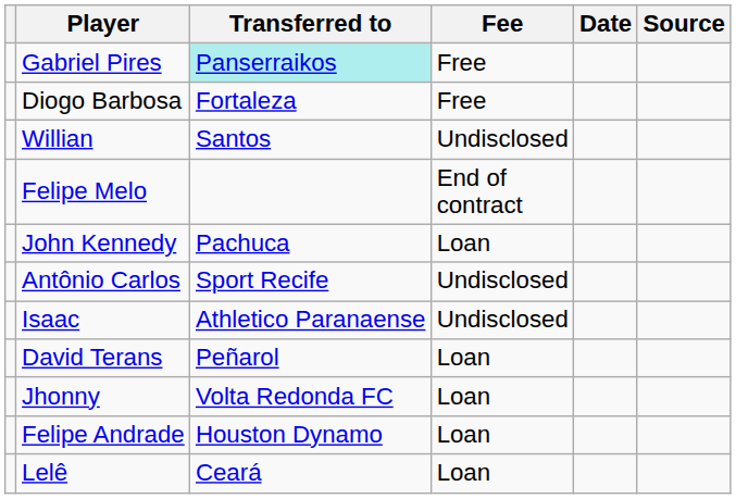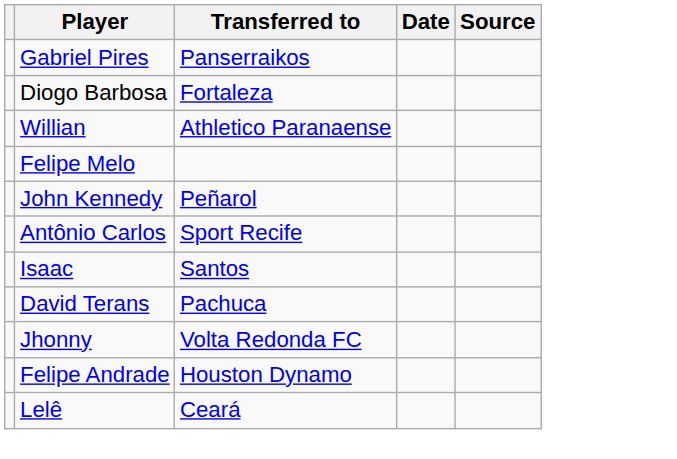 <table class="wikitable plainrowheaders sortable">
 <tr>
 <th></th>
 <th scope="col">Player</th>
 <th>Transferred to</th>
-<th style="width: 80px;">Fee</th>
 <th scope="col">Date</th>
 <th scope="col">Source</th>
 </tr>
 <tr>
 <td align="center"></td>
 <td> <a href='#'>Gabriel Pires</a></td>
-<td style="background: paleturquoise;"> <a href='#'>Panserraikos</a></td>
-<td>Free</td>
+<td> <a href='#'>Panserraikos</a></td>
 <td></td>
 <td></td>
 </tr>
 <tr>
 <td align="center"></td>
 <td> Diogo Barbosa</td>
 <td> <a href='#'>Fortaleza</a></td>
-<td>Free</td>
 <td></td>
 <td></td>
 </tr>
 <tr>
 <td align="center"></td>
 <td> <a href='#'>Willian</a></td>
-<td> <a href='#'>Santos</a></td>
-<td>Undisclosed</td>
+<td> <a href='#'>Athletico Paranaense</a></td>
 <td></td>
 <td></td>
 </tr>
 <tr>
 <td align="center"></td>
 <td> <a href='#'>Felipe Melo</a></td>
 <td></td>
-<td>End of contract</td>
 <td></td>
 <td></td>
 </tr>
 <tr>
 <td align="center"></td>
 <td> <a href='#'>John Kennedy</a></td>
-<td> <a href='#'>Pachuca</a></td>
-<td>Loan</td>
+<td> <a href='#'>Peñarol</a></td>
 <td></td>
 <td></td>
 </tr>
 <tr>
 <td align="center"></td>
 <td> <a href='#'>Antônio Carlos</a></td>
 <td> <a href='#'>Sport Recife</a></td>
-<td>Undisclosed</td>
 <td></td>
 <td></td>
 </tr>
 <tr>
 <td align="center"></td>
 <td> <a href='#'>Isaac</a></td>
-<td> <a href='#'>Athletico Paranaense</a></td>
-<td>Undisclosed</td>
+<td> <a href='#'>Santos</a></td>
 <td></td>
 <td></td>
 </tr>
 <tr>
 <td align="center"></td>
 <td> <a href='#'>David Terans</a></td>
-<td> <a href='#'>Peñarol</a></td>
-<td>Loan</td>
+<td> <a href='#'>Pachuca</a></td>
 <td></td>
 <td></td>
 </tr>
 <tr>
 <td align="center"></td>
 <td> <a href='#'>Jhonny</a></td>
 <td> <a href='#'>Volta Redonda FC</a></td>
-<td>Loan</td>
 <td></td>
 <td></td>
 </tr>
 <tr>
 <td align="center"></td>
 <td> <a href='#'>Felipe Andrade</a></td>
 <td> <a href='#'>Houston Dynamo</a></td>
-<td>Loan</td>
 <td></td>
 <td></td>
 </tr>
 <tr>
 <td align="center"></td>
 <td> <a href='#'>Lelê</a></td>
 <td> <a href='#'>Ceará</a></td>
-<td>Loan</td>
 <td></td>
 <td></td>
 </tr>
 </table>
